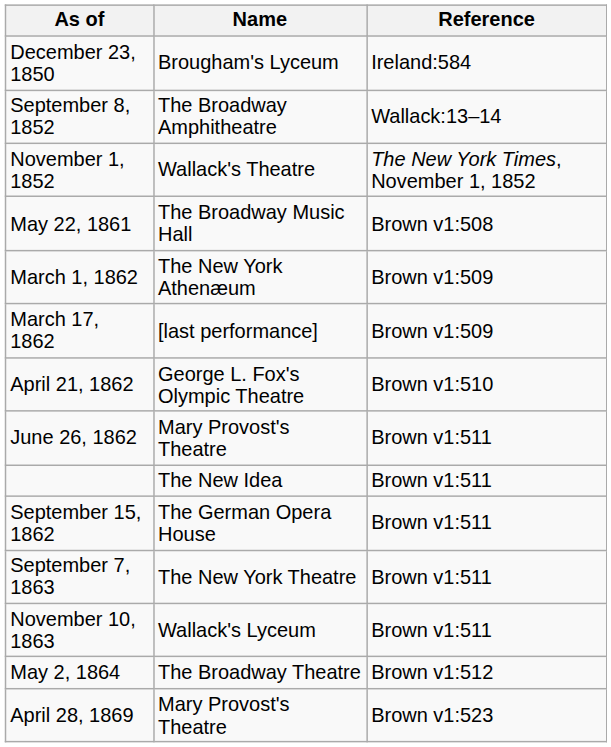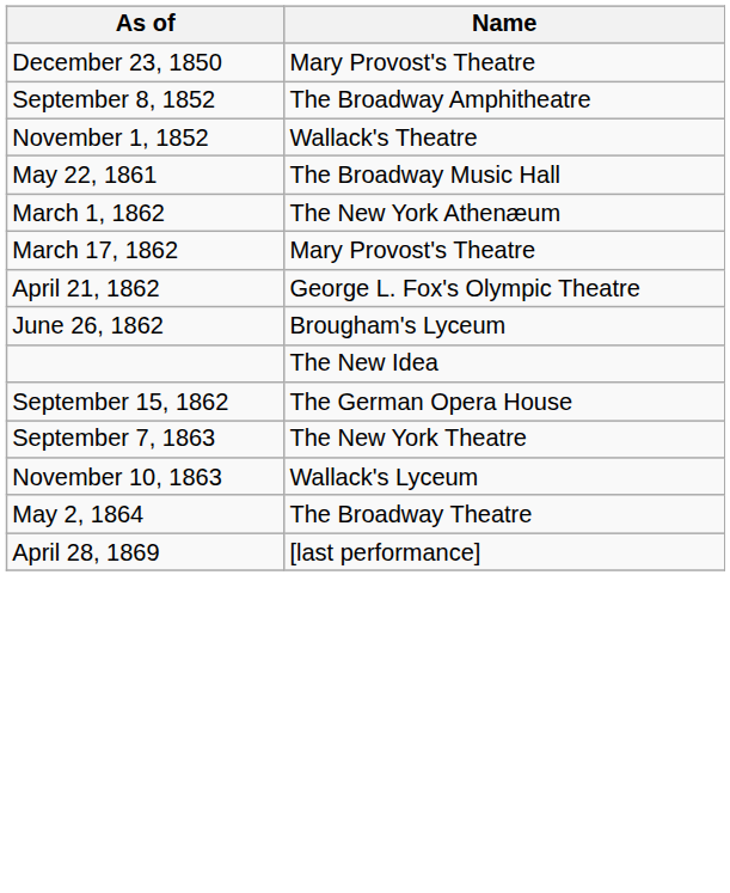 <table class="wikitable" style="float:right; clear:right; width:410px; font-size:85%; margin: 0.2em 0 0.5em 1.0em">
 <tr>
 <th>As of</th>
 <th>Name</th>
-<th>Reference</th>
 </tr>
 <tr>
 <td>December 23, 1850</td>
-<td>Brougham's Lyceum</td>
-<td>Ireland:584</td>
+<td>Mary Provost's Theatre</td>
 </tr>
 <tr>
 <td>September 8, 1852</td>
 <td>The Broadway Amphitheatre</td>
-<td>Wallack:13–14</td>
 </tr>
 <tr>
 <td>November 1, 1852</td>
 <td>Wallack's Theatre</td>
-<td><em>The New York Times</em>, November 1, 1852</td>
 </tr>
 <tr>
 <td>May 22, 1861</td>
 <td>The Broadway Music Hall</td>
-<td>Brown v1:508</td>
 </tr>
 <tr>
 <td>March 1, 1862</td>
 <td>The New York Athenæum</td>
-<td>Brown v1:509</td>
 </tr>
 <tr>
 <td>March 17, 1862</td>
-<td>[last performance]</td>
-<td>Brown v1:509</td>
+<td>Mary Provost's Theatre</td>
 </tr>
 <tr>
 <td>April 21, 1862</td>
 <td>George L. Fox's Olympic Theatre</td>
-<td>Brown v1:510</td>
 </tr>
 <tr>
 <td>June 26, 1862</td>
-<td>Mary Provost's Theatre</td>
-<td>Brown v1:511</td>
+<td>Brougham's Lyceum</td>
 </tr>
 <tr>
 <td></td>
 <td>The New Idea</td>
-<td>Brown v1:511</td>
 </tr>
 <tr>
 <td>September 15, 1862</td>
 <td>The German Opera House</td>
-<td>Brown v1:511</td>
 </tr>
 <tr>
 <td>September 7, 1863</td>
 <td>The New York Theatre</td>
-<td>Brown v1:511</td>
 </tr>
 <tr>
 <td>November 10, 1863</td>
 <td>Wallack's Lyceum</td>
-<td>Brown v1:511</td>
 </tr>
 <tr>
 <td>May 2, 1864</td>
 <td>The Broadway Theatre</td>
-<td>Brown v1:512</td>
 </tr>
 <tr>
 <td>April 28, 1869</td>
-<td>Mary Provost's Theatre</td>
-<td>Brown v1:523</td>
+<td>[last performance]</td>
 </tr>
 </table>
